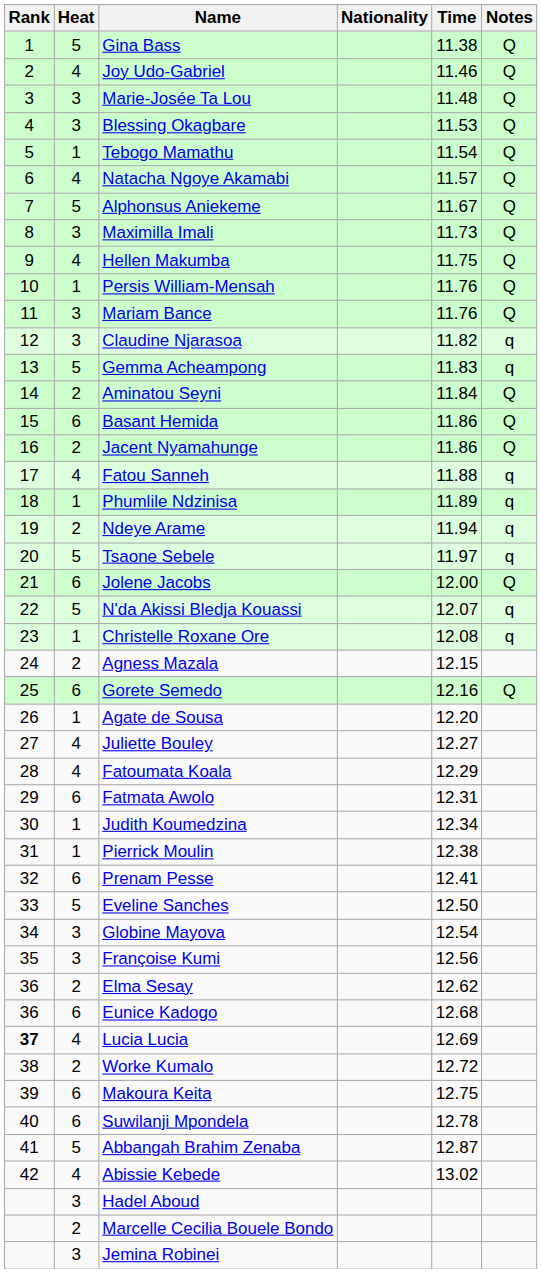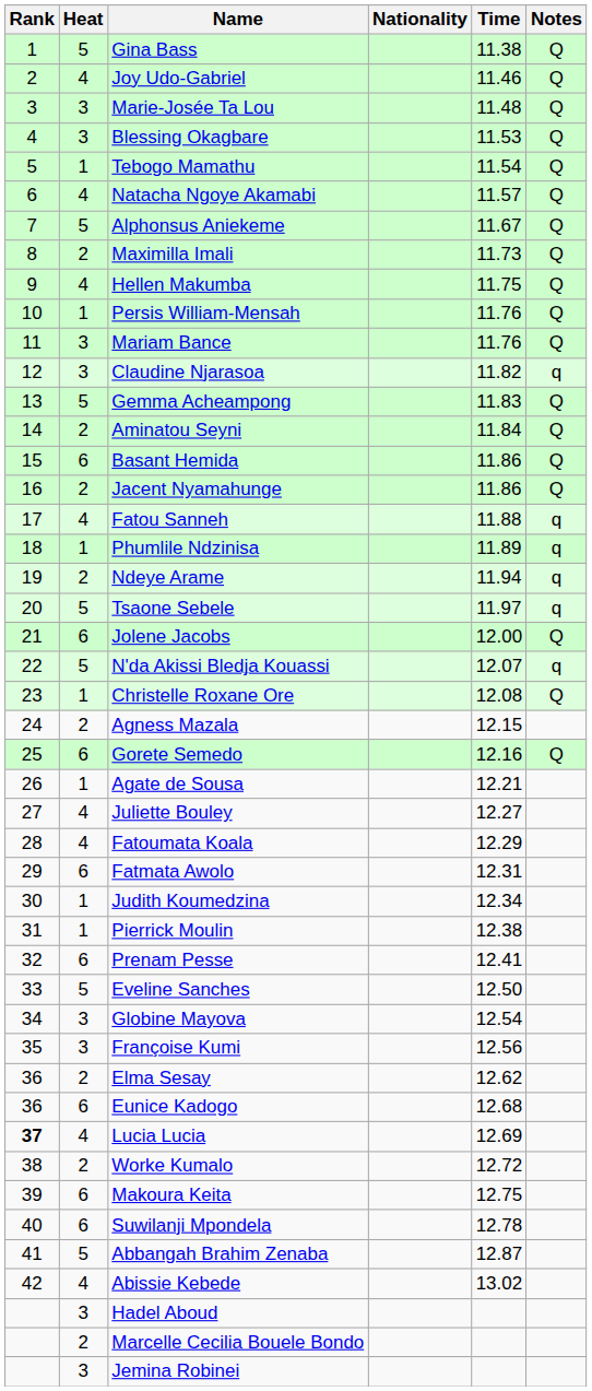 <table class="wikitable sortable" style="text-align:center">
 <tr>
 <th>Rank</th>
 <th>Heat</th>
 <th>Name</th>
 <th>Nationality</th>
 <th>Time</th>
 <th>Notes</th>
 </tr>
 <tr bgcolor=ccffcc>
 <td>1</td>
 <td>5</td>
 <td align=left><a href='#'>Gina Bass</a></td>
 <td align=left></td>
 <td>11.38</td>
 <td>Q</td>
 </tr>
 <tr bgcolor=ccffcc>
 <td>2</td>
 <td>4</td>
 <td align=left><a href='#'>Joy Udo-Gabriel</a></td>
 <td align=left></td>
 <td>11.46</td>
 <td>Q</td>
 </tr>
 <tr bgcolor=ccffcc>
 <td>3</td>
 <td>3</td>
 <td align=left><a href='#'>Marie-Josée Ta Lou</a></td>
 <td align=left></td>
 <td>11.48</td>
 <td>Q</td>
 </tr>
 <tr bgcolor=ccffcc>
 <td>4</td>
 <td>3</td>
 <td align=left><a href='#'>Blessing Okagbare</a></td>
 <td align=left></td>
 <td>11.53</td>
 <td>Q</td>
 </tr>
 <tr bgcolor=ccffcc>
 <td>5</td>
 <td>1</td>
 <td align=left><a href='#'>Tebogo Mamathu</a></td>
 <td align=left></td>
 <td>11.54</td>
 <td>Q</td>
 </tr>
 <tr bgcolor=ccffcc>
 <td>6</td>
 <td>4</td>
 <td align=left><a href='#'>Natacha Ngoye Akamabi</a></td>
 <td align=left></td>
 <td>11.57</td>
 <td>Q</td>
 </tr>
 <tr bgcolor=ccffcc>
 <td>7</td>
 <td>5</td>
 <td align=left><a href='#'>Alphonsus Aniekeme</a></td>
 <td align=left></td>
 <td>11.67</td>
 <td>Q</td>
 </tr>
 <tr bgcolor=ccffcc>
 <td>8</td>
-<td>3</td>
+<td>2</td>
 <td align=left><a href='#'>Maximilla Imali</a></td>
 <td align=left></td>
 <td>11.73</td>
 <td>Q</td>
 </tr>
 <tr bgcolor=ccffcc>
 <td>9</td>
 <td>4</td>
 <td align=left><a href='#'>Hellen Makumba</a></td>
 <td align=left></td>
 <td>11.75</td>
 <td>Q</td>
 </tr>
 <tr bgcolor=ccffcc>
 <td>10</td>
 <td>1</td>
 <td align=left><a href='#'>Persis William-Mensah</a></td>
 <td align=left></td>
 <td>11.76</td>
 <td>Q</td>
 </tr>
 <tr bgcolor=ccffcc>
 <td>11</td>
 <td>3</td>
 <td align=left><a href='#'>Mariam Bance</a></td>
 <td align=left></td>
 <td>11.76</td>
 <td>Q</td>
 </tr>
 <tr bgcolor=ddffdd>
 <td>12</td>
 <td>3</td>
 <td align=left><a href='#'>Claudine Njarasoa</a></td>
 <td align=left></td>
 <td>11.82</td>
 <td>q</td>
 </tr>
 <tr bgcolor=ccffcc>
 <td>13</td>
 <td>5</td>
 <td align=left><a href='#'>Gemma Acheampong</a></td>
 <td align=left></td>
 <td>11.83</td>
-<td>q</td>
+<td>Q</td>
 </tr>
 <tr bgcolor=ccffcc>
 <td>14</td>
 <td>2</td>
 <td align=left><a href='#'>Aminatou Seyni</a></td>
 <td align=left></td>
 <td>11.84</td>
 <td>Q</td>
 </tr>
 <tr bgcolor=ccffcc>
 <td>15</td>
 <td>6</td>
 <td align=left><a href='#'>Basant Hemida</a></td>
 <td align=left></td>
 <td>11.86</td>
 <td>Q</td>
 </tr>
 <tr bgcolor=ccffcc>
 <td>16</td>
 <td>2</td>
 <td align=left><a href='#'>Jacent Nyamahunge</a></td>
 <td align=left></td>
 <td>11.86</td>
 <td>Q</td>
 </tr>
 <tr bgcolor=ddffdd>
 <td>17</td>
 <td>4</td>
 <td align=left><a href='#'>Fatou Sanneh</a></td>
 <td align=left></td>
 <td>11.88</td>
 <td>q</td>
 </tr>
 <tr bgcolor=ccffcc>
 <td>18</td>
 <td>1</td>
 <td align=left><a href='#'>Phumlile Ndzinisa</a></td>
 <td align=left></td>
 <td>11.89</td>
 <td>q</td>
 </tr>
 <tr bgcolor=ddffdd>
 <td>19</td>
 <td>2</td>
 <td align=left><a href='#'>Ndeye Arame</a></td>
 <td align=left></td>
 <td>11.94</td>
 <td>q</td>
 </tr>
 <tr bgcolor=ddffdd>
 <td>20</td>
 <td>5</td>
 <td align=left><a href='#'>Tsaone Sebele</a></td>
 <td align=left></td>
 <td>11.97</td>
 <td>q</td>
 </tr>
 <tr bgcolor=ccffcc>
 <td>21</td>
 <td>6</td>
 <td align=left><a href='#'>Jolene Jacobs</a></td>
 <td align=left></td>
 <td>12.00</td>
 <td>Q</td>
 </tr>
 <tr bgcolor=ddffdd>
 <td>22</td>
 <td>5</td>
 <td align=left><a href='#'>N'da Akissi Bledja Kouassi</a></td>
 <td align=left></td>
 <td>12.07</td>
 <td>q</td>
 </tr>
 <tr bgcolor=ddffdd>
 <td>23</td>
 <td>1</td>
 <td align=left><a href='#'>Christelle Roxane Ore</a></td>
 <td align=left></td>
 <td>12.08</td>
-<td>q</td>
+<td>Q</td>
 </tr>
 <tr>
 <td>24</td>
 <td>2</td>
 <td align=left><a href='#'>Agness Mazala</a></td>
 <td align=left></td>
 <td>12.15</td>
 <td></td>
 </tr>
 <tr bgcolor=ccffcc>
 <td>25</td>
 <td>6</td>
 <td align=left><a href='#'>Gorete Semedo</a></td>
 <td align=left></td>
 <td>12.16</td>
 <td>Q</td>
 </tr>
 <tr>
 <td>26</td>
 <td>1</td>
 <td align=left><a href='#'>Agate de Sousa</a></td>
 <td align=left></td>
-<td>12.20</td>
+<td>12.21</td>
 <td></td>
 </tr>
 <tr>
 <td>27</td>
 <td>4</td>
 <td align=left><a href='#'>Juliette Bouley</a></td>
 <td align=left></td>
 <td>12.27</td>
 <td></td>
 </tr>
 <tr>
 <td>28</td>
 <td>4</td>
 <td align=left><a href='#'>Fatoumata Koala</a></td>
 <td align=left></td>
 <td>12.29</td>
 <td></td>
 </tr>
 <tr>
 <td>29</td>
 <td>6</td>
 <td align=left><a href='#'>Fatmata Awolo</a></td>
 <td align=left></td>
 <td>12.31</td>
 <td></td>
 </tr>
 <tr>
 <td>30</td>
 <td>1</td>
 <td align=left><a href='#'>Judith Koumedzina</a></td>
 <td align=left></td>
 <td>12.34</td>
 <td></td>
 </tr>
 <tr>
 <td>31</td>
 <td>1</td>
 <td align=left><a href='#'>Pierrick Moulin</a></td>
 <td align=left></td>
 <td>12.38</td>
 <td></td>
 </tr>
 <tr>
 <td>32</td>
 <td>6</td>
 <td align=left><a href='#'>Prenam Pesse</a></td>
 <td align=left></td>
 <td>12.41</td>
 <td></td>
 </tr>
 <tr>
 <td>33</td>
 <td>5</td>
 <td align=left><a href='#'>Eveline Sanches</a></td>
 <td align=left></td>
 <td>12.50</td>
 <td></td>
 </tr>
 <tr>
 <td>34</td>
 <td>3</td>
 <td align=left><a href='#'>Globine Mayova</a></td>
 <td align=left></td>
 <td>12.54</td>
 <td></td>
 </tr>
 <tr>
 <td>35</td>
 <td>3</td>
 <td align=left><a href='#'>Françoise Kumi</a></td>
 <td align=left></td>
 <td>12.56</td>
 <td></td>
 </tr>
 <tr>
 <td>36</td>
 <td>2</td>
 <td align=left><a href='#'>Elma Sesay</a></td>
 <td align=left></td>
 <td>12.62</td>
 <td></td>
 </tr>
 <tr>
 <td>36</td>
 <td>6</td>
 <td align=left><a href='#'>Eunice Kadogo</a></td>
 <td align=left></td>
 <td>12.68</td>
 <td></td>
 </tr>
 <tr>
 <td><strong>37</strong></td>
 <td>4</td>
 <td align=left><a href='#'>Lucia Lucia</a></td>
 <td align=left></td>
 <td>12.69</td>
 <td></td>
 </tr>
 <tr>
 <td>38</td>
 <td>2</td>
 <td align=left><a href='#'>Worke Kumalo</a></td>
 <td align=left></td>
 <td>12.72</td>
 <td></td>
 </tr>
 <tr>
 <td>39</td>
 <td>6</td>
 <td align=left><a href='#'>Makoura Keita</a></td>
 <td align=left></td>
 <td>12.75</td>
 <td></td>
 </tr>
 <tr>
 <td>40</td>
 <td>6</td>
 <td align=left><a href='#'>Suwilanji Mpondela</a></td>
 <td align=left></td>
 <td>12.78</td>
 <td></td>
 </tr>
 <tr>
 <td>41</td>
 <td>5</td>
 <td align=left><a href='#'>Abbangah Brahim Zenaba</a></td>
 <td align=left></td>
 <td>12.87</td>
 <td></td>
 </tr>
 <tr>
 <td>42</td>
 <td>4</td>
 <td align=left><a href='#'>Abissie Kebede</a></td>
 <td align=left></td>
 <td>13.02</td>
 <td></td>
 </tr>
 <tr>
 <td></td>
 <td>3</td>
 <td align=left><a href='#'>Hadel Aboud</a></td>
 <td align=left></td>
 <td></td>
 <td></td>
 </tr>
 <tr>
 <td></td>
 <td>2</td>
 <td align=left><a href='#'>Marcelle Cecilia Bouele Bondo</a></td>
 <td align=left></td>
 <td></td>
 <td></td>
 </tr>
 <tr>
 <td></td>
 <td>3</td>
 <td align=left><a href='#'>Jemina Robinei</a></td>
 <td align=left></td>
 <td></td>
 <td></td>
 </tr>
 </table>
